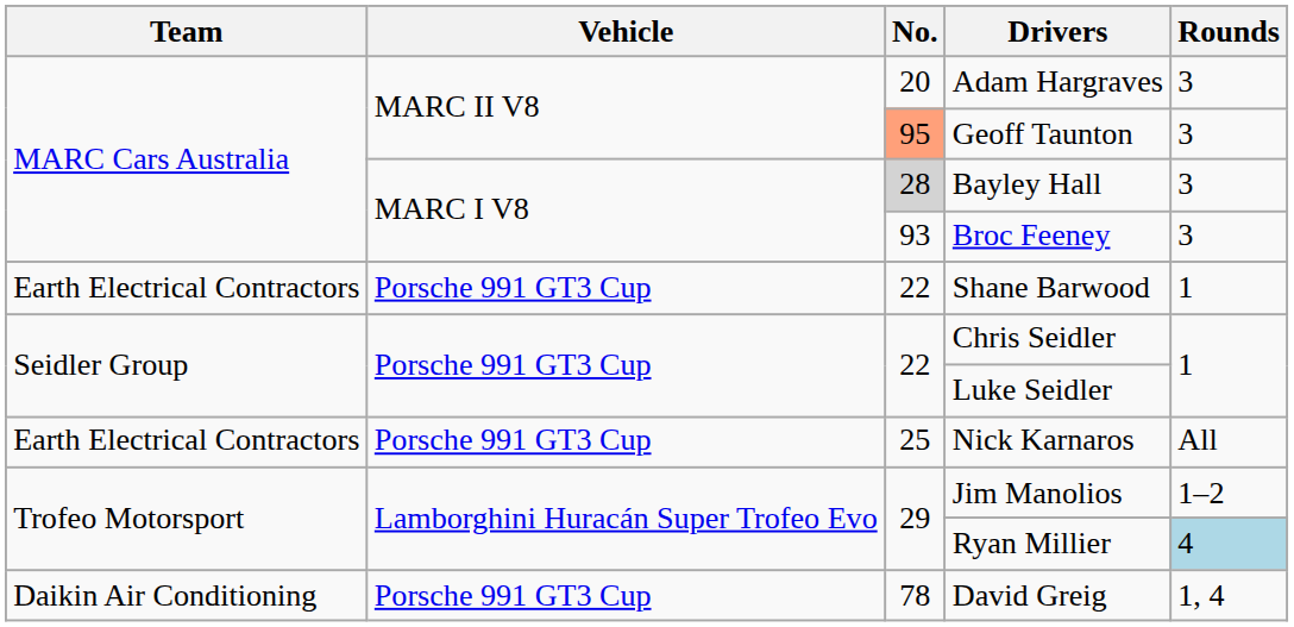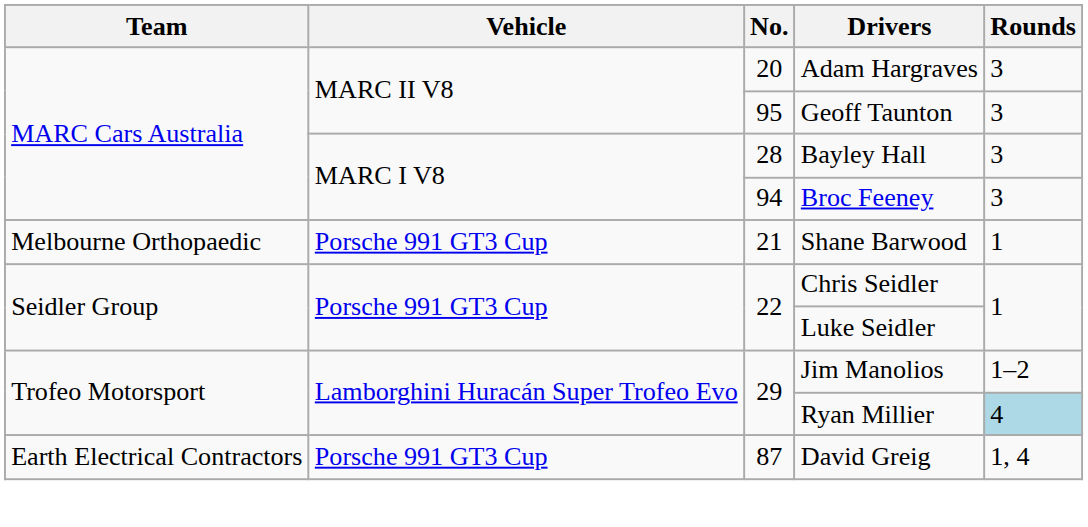 <table class="wikitable" style="font-size:85%;">
 <tr>
 <th>Team</th>
 <th>Vehicle</th>
 <th>No.</th>
 <th>Drivers</th>
 <th>Rounds</th>
 </tr>
 <tr>
 <td rowspan=4> <a href='#'>MARC Cars Australia</a></td>
 <td rowspan=2>MARC II V8</td>
 <td align=center>20</td>
 <td> Adam Hargraves</td>
 <td>3</td>
 </tr>
 <tr>
-<td align=center style="background: lightsalmon;">95</td>
+<td align=center>95</td>
 <td> Geoff Taunton</td>
 <td>3</td>
 </tr>
 <tr>
 <td rowspan=2>MARC I V8</td>
-<td align=center style="background: lightgrey;">28</td>
+<td align=center>28</td>
 <td> Bayley Hall</td>
 <td>3</td>
 </tr>
 <tr>
-<td align=center>93</td>
+<td align=center>94</td>
 <td> <a href='#'>Broc Feeney</a></td>
 <td>3</td>
 </tr>
 <tr>
-<td> Earth Electrical Contractors</td>
+<td> Melbourne Orthopaedic</td>
 <td><a href='#'>Porsche 991 GT3 Cup</a></td>
-<td align="center">22</td>
+<td align="center">21</td>
 <td> Shane Barwood</td>
 <td>1</td>
 </tr>
 <tr>
 <td rowspan=2> Seidler Group</td>
 <td rowspan=2><a href='#'>Porsche 991 GT3 Cup</a></td>
 <td rowspan=2 align="center">22</td>
 <td> Chris Seidler</td>
 <td rowspan=2>1</td>
 </tr>
 <tr>
 <td> Luke Seidler</td>
 </tr>
 <tr>
-<td> Earth Electrical Contractors</td>
-<td><a href='#'>Porsche 991 GT3 Cup</a></td>
-<td align="center">25</td>
-<td> Nick Karnaros</td>
-<td>All</td>
-</tr>
-<tr>
 <td rowspan=2> Trofeo Motorsport</td>
 <td rowspan=2><a href='#'>Lamborghini Huracán Super Trofeo Evo</a></td>
 <td rowspan=2 align="center">29</td>
 <td> Jim Manolios</td>
 <td>1–2</td>
 </tr>
 <tr>
 <td> Ryan Millier</td>
 <td style="background: lightblue;">4</td>
 </tr>
 <tr>
-<td> Daikin Air Conditioning</td>
+<td> Earth Electrical Contractors</td>
 <td><a href='#'>Porsche 991 GT3 Cup</a></td>
-<td align="center">78</td>
+<td align="center">87</td>
 <td> David Greig</td>
 <td>1, 4</td>
 </tr>
 </table>
